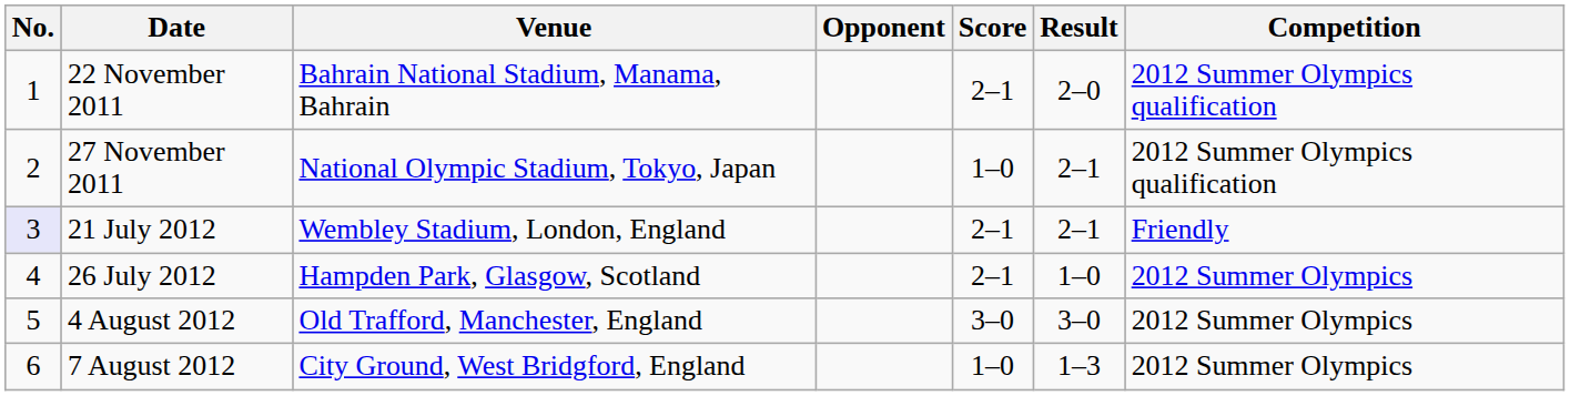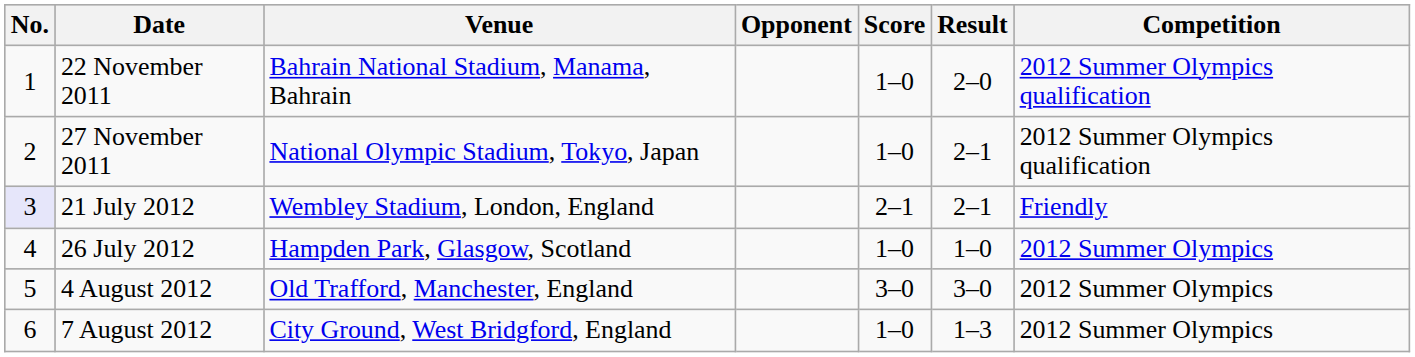 <table class="wikitable sortable">
 <tr>
 <th scope="col">No.</th>
 <th scope="col">Date</th>
 <th scope="col">Venue</th>
 <th scope="col">Opponent</th>
 <th scope="col">Score</th>
 <th scope="col">Result</th>
 <th scope="col">Competition</th>
 </tr>
 <tr>
 <td align="center">1</td>
 <td>22 November 2011</td>
 <td><a href='#'>Bahrain National Stadium</a>, <a href='#'>Manama</a>, Bahrain</td>
 <td></td>
-<td align="center">2–1</td>
+<td align="center">1–0</td>
 <td align="center">2–0</td>
 <td><a href='#'>2012 Summer Olympics qualification</a></td>
 </tr>
 <tr>
 <td align="center">2</td>
 <td>27 November 2011</td>
 <td><a href='#'>National Olympic Stadium</a>, <a href='#'>Tokyo</a>, Japan</td>
 <td></td>
 <td align="center">1–0</td>
 <td align="center">2–1</td>
 <td>2012 Summer Olympics qualification</td>
 </tr>
 <tr>
 <td align="center" style="background: lavender;">3</td>
 <td>21 July 2012</td>
 <td><a href='#'>Wembley Stadium</a>, London, England</td>
 <td></td>
 <td align="center">2–1</td>
 <td align="center">2–1</td>
 <td><a href='#'>Friendly</a></td>
 </tr>
 <tr>
 <td align="center">4</td>
 <td>26 July 2012</td>
 <td><a href='#'>Hampden Park</a>, <a href='#'>Glasgow</a>, Scotland</td>
 <td></td>
-<td align="center">2–1</td>
+<td align="center">1–0</td>
 <td align="center">1–0</td>
 <td><a href='#'>2012 Summer Olympics</a></td>
 </tr>
 <tr>
 <td align="center">5</td>
 <td>4 August 2012</td>
 <td><a href='#'>Old Trafford</a>, <a href='#'>Manchester</a>, England</td>
 <td></td>
 <td align="center">3–0</td>
 <td align="center">3–0</td>
 <td>2012 Summer Olympics</td>
 </tr>
 <tr>
 <td align="center">6</td>
 <td>7 August 2012</td>
 <td><a href='#'>City Ground</a>, <a href='#'>West Bridgford</a>, England</td>
 <td></td>
 <td align="center">1–0</td>
 <td align="center">1–3</td>
 <td>2012 Summer Olympics</td>
 </tr>
 </table>
